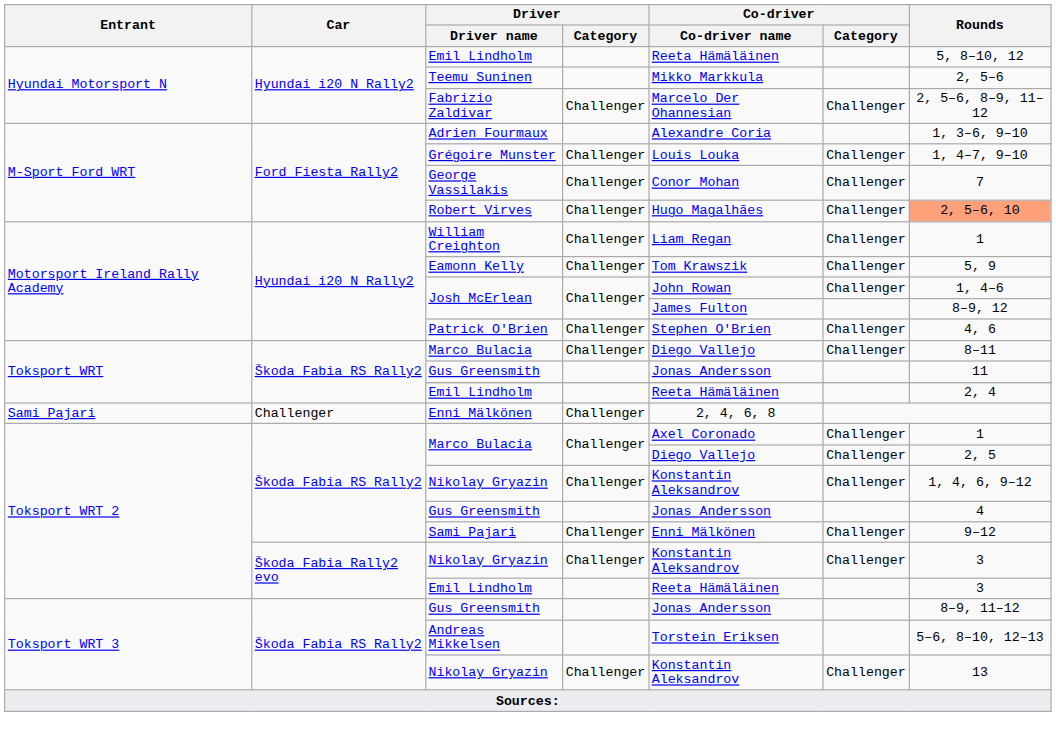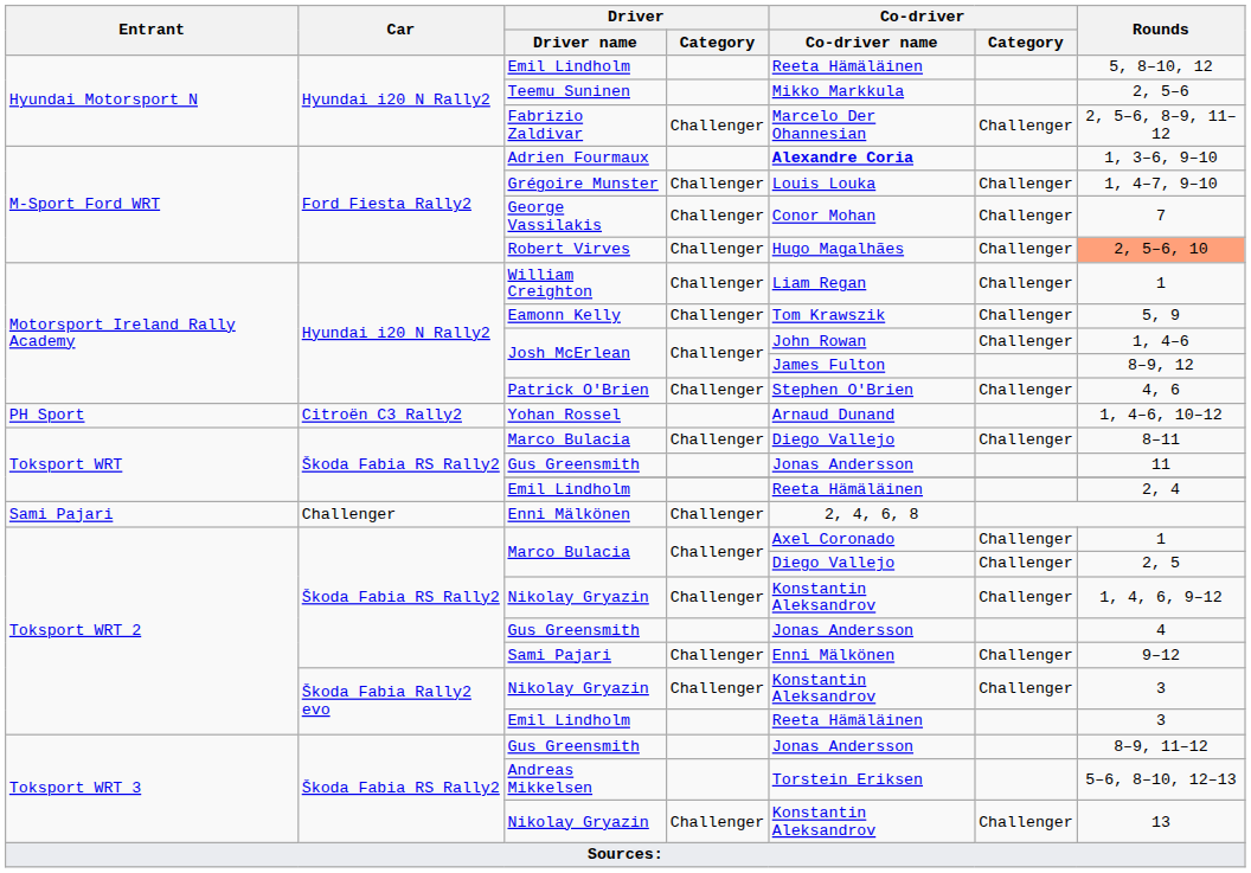 <table class="wikitable" style="font-size: 85%;">
 <tr>
 <th rowspan="2">Entrant</th>
 <th rowspan="2">Car</th>
 <th colspan="2">Driver</th>
 <th colspan="2">Co-driver</th>
 <th rowspan="2">Rounds</th>
 </tr>
 <tr>
 <th>Driver name</th>
 <th>Category</th>
 <th>Co-driver name</th>
 <th>Category</th>
 </tr>
 <tr>
 <td rowspan="3"> <a href='#'>Hyundai Motorsport N</a></td>
 <td rowspan="3"><a href='#'>Hyundai i20 N Rally2</a></td>
 <td> <a href='#'>Emil Lindholm</a></td>
 <td></td>
 <td> <a href='#'>Reeta Hämäläinen</a></td>
 <td></td>
 <td align="center">5, 8–10, 12</td>
 </tr>
 <tr>
 <td> <a href='#'>Teemu Suninen</a></td>
 <td></td>
 <td> <a href='#'>Mikko Markkula</a></td>
 <td></td>
 <td align="center">2, 5–6</td>
 </tr>
 <tr>
 <td> <a href='#'>Fabrizio Zaldivar</a></td>
 <td>Challenger</td>
 <td> <a href='#'>Marcelo Der Ohannesian</a></td>
 <td>Challenger</td>
 <td align="center">2, 5–6, 8–9, 11–12</td>
 </tr>
 <tr>
 <td rowspan="4"> <a href='#'>M-Sport Ford WRT</a></td>
 <td rowspan="4"><a href='#'>Ford Fiesta Rally2</a></td>
 <td> <a href='#'>Adrien Fourmaux</a></td>
 <td></td>
-<td> <a href='#'>Alexandre Coria</a></td>
+<td><strong> <a href='#'>Alexandre Coria</a></strong></td>
 <td></td>
 <td align="center">1, 3–6, 9–10</td>
 </tr>
 <tr>
 <td> <a href='#'>Grégoire Munster</a></td>
 <td>Challenger</td>
 <td> <a href='#'>Louis Louka</a></td>
 <td>Challenger</td>
 <td align="center">1, 4–7, 9–10</td>
 </tr>
 <tr>
 <td> <a href='#'>George Vassilakis</a></td>
 <td>Challenger</td>
 <td> <a href='#'>Conor Mohan</a></td>
 <td>Challenger</td>
 <td align="center">7</td>
 </tr>
 <tr>
 <td> <a href='#'>Robert Virves</a></td>
 <td>Challenger</td>
 <td> <a href='#'>Hugo Magalhães</a></td>
 <td>Challenger</td>
 <td align="center" style="background: lightsalmon;">2, 5–6, 10</td>
 </tr>
 <tr>
 <td rowspan="5"> <a href='#'>Motorsport Ireland Rally Academy</a></td>
 <td rowspan="5"><a href='#'>Hyundai i20 N Rally2</a></td>
 <td> <a href='#'>William Creighton</a></td>
 <td>Challenger</td>
 <td> <a href='#'>Liam Regan</a></td>
 <td>Challenger</td>
 <td align="center">1</td>
 </tr>
 <tr>
 <td> <a href='#'>Eamonn Kelly</a></td>
 <td>Challenger</td>
 <td> <a href='#'>Tom Krawszik</a></td>
 <td>Challenger</td>
 <td align="center">5, 9</td>
 </tr>
 <tr>
 <td rowspan="2"> <a href='#'>Josh McErlean</a></td>
 <td rowspan="2">Challenger</td>
 <td> <a href='#'>John Rowan</a></td>
 <td>Challenger</td>
 <td align="center">1, 4–6</td>
 </tr>
 <tr>
 <td> <a href='#'>James Fulton</a></td>
 <td></td>
 <td align="center">8–9, 12</td>
 </tr>
 <tr>
 <td> <a href='#'>Patrick O'Brien</a></td>
 <td>Challenger</td>
 <td> <a href='#'>Stephen O'Brien</a></td>
 <td>Challenger</td>
 <td align="center">4, 6</td>
+</tr>
+<tr>
+<td> <a href='#'>PH Sport</a></td>
+<td><a href='#'>Citroën C3 Rally2</a></td>
+<td> <a href='#'>Yohan Rossel</a></td>
+<td></td>
+<td> <a href='#'>Arnaud Dunand</a></td>
+<td></td>
+<td align="center">1, 4–6, 10–12</td>
 </tr>
 <tr>
 <td rowspan="4"> <a href='#'>Toksport WRT</a></td>
 <td rowspan="4"><a href='#'>Škoda Fabia RS Rally2</a></td>
 <td> <a href='#'>Marco Bulacia</a></td>
 <td>Challenger</td>
 <td> <a href='#'>Diego Vallejo</a></td>
 <td>Challenger</td>
 <td align="center">8–11</td>
 </tr>
 <tr>
 <td> <a href='#'>Gus Greensmith</a></td>
 <td></td>
 <td> <a href='#'>Jonas Andersson</a></td>
 <td></td>
 <td align="center">11</td>
 </tr>
 <tr>
 </tr>
 <tr>
 <td> <a href='#'>Emil Lindholm</a></td>
 <td></td>
 <td> <a href='#'>Reeta Hämäläinen</a></td>
 <td></td>
 <td align="center">2, 4</td>
 </tr>
 <tr>
 <td> <a href='#'>Sami Pajari</a></td>
 <td>Challenger</td>
 <td> <a href='#'>Enni Mälkönen</a></td>
 <td>Challenger</td>
 <td align="center">2, 4, 6, 8</td>
 </tr>
 <tr>
 <td rowspan="7"> <a href='#'>Toksport WRT 2</a></td>
 <td rowspan="5"><a href='#'>Škoda Fabia RS Rally2</a></td>
 <td rowspan="2"> <a href='#'>Marco Bulacia</a></td>
 <td rowspan="2">Challenger</td>
 <td> <a href='#'>Axel Coronado</a></td>
 <td>Challenger</td>
 <td align="center">1</td>
 </tr>
 <tr>
 <td> <a href='#'>Diego Vallejo</a></td>
 <td>Challenger</td>
 <td align="center">2, 5</td>
 </tr>
 <tr>
 <td> <a href='#'>Nikolay Gryazin</a></td>
 <td>Challenger</td>
 <td> <a href='#'>Konstantin Aleksandrov</a></td>
 <td>Challenger</td>
 <td align="center">1, 4, 6, 9–12</td>
 </tr>
 <tr>
 <td> <a href='#'>Gus Greensmith</a></td>
 <td></td>
 <td> <a href='#'>Jonas Andersson</a></td>
 <td></td>
 <td align="center">4</td>
 </tr>
 <tr>
 <td> <a href='#'>Sami Pajari</a></td>
 <td>Challenger</td>
 <td> <a href='#'>Enni Mälkönen</a></td>
 <td>Challenger</td>
 <td align="center">9–12</td>
 </tr>
 <tr>
 <td rowspan="2"><a href='#'>Škoda Fabia Rally2 evo</a></td>
 <td> <a href='#'>Nikolay Gryazin</a></td>
 <td>Challenger</td>
 <td> <a href='#'>Konstantin Aleksandrov</a></td>
 <td>Challenger</td>
 <td align="center">3</td>
 </tr>
 <tr>
 <td> <a href='#'>Emil Lindholm</a></td>
 <td></td>
 <td> <a href='#'>Reeta Hämäläinen</a></td>
 <td></td>
 <td align="center">3</td>
 </tr>
 <tr>
 <td rowspan="3"> <a href='#'>Toksport WRT 3</a></td>
 <td rowspan="3"><a href='#'>Škoda Fabia RS Rally2</a></td>
 <td> <a href='#'>Gus Greensmith</a></td>
 <td></td>
 <td> <a href='#'>Jonas Andersson</a></td>
 <td></td>
 <td align="center">8–9, 11–12</td>
 </tr>
 <tr>
 <td> <a href='#'>Andreas Mikkelsen</a></td>
 <td></td>
 <td> <a href='#'>Torstein Eriksen</a></td>
 <td></td>
 <td align="center">5–6, 8–10, 12–13</td>
 </tr>
 <tr>
 <td> <a href='#'>Nikolay Gryazin</a></td>
 <td>Challenger</td>
 <td> <a href='#'>Konstantin Aleksandrov</a></td>
 <td>Challenger</td>
 <td align="center">13</td>
 </tr>
 <tr>
 <td colspan="7" style="background-color:#EAECF0;text-align:center"><strong>Sources:</strong></td>
 </tr>
 </table>
